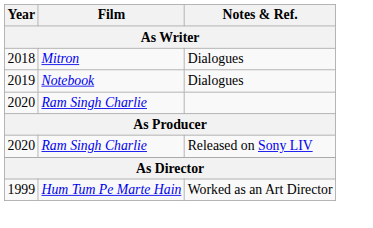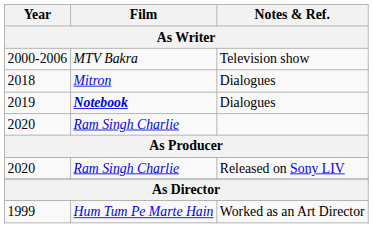 <table class="wikitable">
 <tr>
 <th>Year</th>
 <th>Film</th>
 <th>Notes & Ref.</th>
 </tr>
 <tr>
 <th colspan="3">As Writer</th>
 </tr>
 <tr>
+<td>2000-2006</td>
+<td><em>MTV Bakra</em></td>
+<td>Television show</td>
+</tr>
+<tr>
 <td>2018</td>
 <td><em><a href='#'>Mitron</a></em></td>
 <td>Dialogues</td>
 </tr>
 <tr>
 <td>2019</td>
-<td><em><a href='#'>Notebook</a></em></td>
+<td><strong><em><a href='#'>Notebook</a></em></strong></td>
 <td>Dialogues</td>
 </tr>
 <tr>
 <td>2020</td>
 <td><em><a href='#'>Ram Singh Charlie</a></em></td>
 <td></td>
 </tr>
 <tr>
 <th colspan="3">As Producer</th>
 </tr>
 <tr>
 <td>2020</td>
 <td><em><a href='#'>Ram Singh Charlie</a></em></td>
 <td>Released on <a href='#'>Sony LIV</a></td>
 </tr>
 <tr>
 </tr>
 <tr>
 <th colspan="3">As Director</th>
 </tr>
 <tr>
 <td>1999</td>
 <td><em><a href='#'>Hum Tum Pe Marte Hain</a></em></td>
 <td>Worked as an Art Director</td>
 </tr>
 </table>
